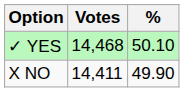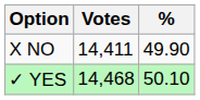 <table class="wikitable">
 <tr>
 <th>Option</th>
 <th>Votes</th>
 <th>%</th>
 </tr>
 <tr>
+<td>X NO</td>
+<td>14,411</td>
+<td>49.90</td>
+</tr>
+<tr>
 <td style=background:#bbf8be>✓ YES</td>
 <td style=background:#bbf8be>14,468</td>
 <td style=background:#bbf8be>50.10</td>
 </tr>
-<tr>
-<td>X NO</td>
-<td>14,411</td>
-<td>49.90</td>
-</tr>
 </table>
